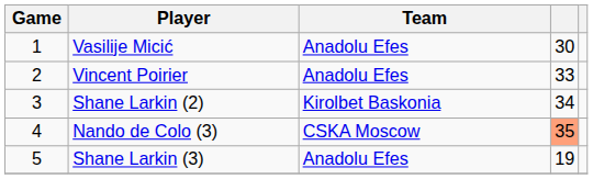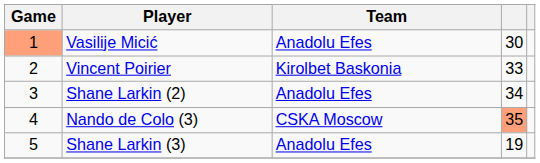 <table class="wikitable sortable" style="text-align: center;">
 <tr>
 <th style="width:50px;">Game</th>
 <th style="width:200px;">Player</th>
 <th style="width:220px;">Team</th>
 <th><a href='#'></a></th>
 <th></th>
 </tr>
 <tr>
-<td>1</td>
+<td style="background: lightsalmon;">1</td>
 <td align=left> <a href='#'>Vasilije Micić</a></td>
 <td align=left> <a href='#'>Anadolu Efes</a></td>
 <td>30</td>
 <td></td>
 </tr>
 <tr>
 <td>2</td>
 <td align=left> <a href='#'>Vincent Poirier</a></td>
-<td align=left> <a href='#'>Anadolu Efes</a></td>
+<td align=left> <a href='#'>Kirolbet Baskonia</a></td>
 <td>33</td>
 <td></td>
 </tr>
 <tr>
 <td>3</td>
 <td align=left> <a href='#'>Shane Larkin</a> (2)</td>
-<td align=left> <a href='#'>Kirolbet Baskonia</a></td>
+<td align=left> <a href='#'>Anadolu Efes</a></td>
 <td>34</td>
 <td></td>
 </tr>
 <tr>
 <td>4</td>
 <td align=left> <a href='#'>Nando de Colo</a> (3)</td>
 <td align=left> <a href='#'>CSKA Moscow</a></td>
 <td style="background: lightsalmon;">35</td>
 <td></td>
 </tr>
 <tr>
 <td>5</td>
 <td align=left> <a href='#'>Shane Larkin</a> (3)</td>
 <td align=left> <a href='#'>Anadolu Efes</a></td>
 <td>19</td>
 <td></td>
 </tr>
 <tr>
 </tr>
 </table>
